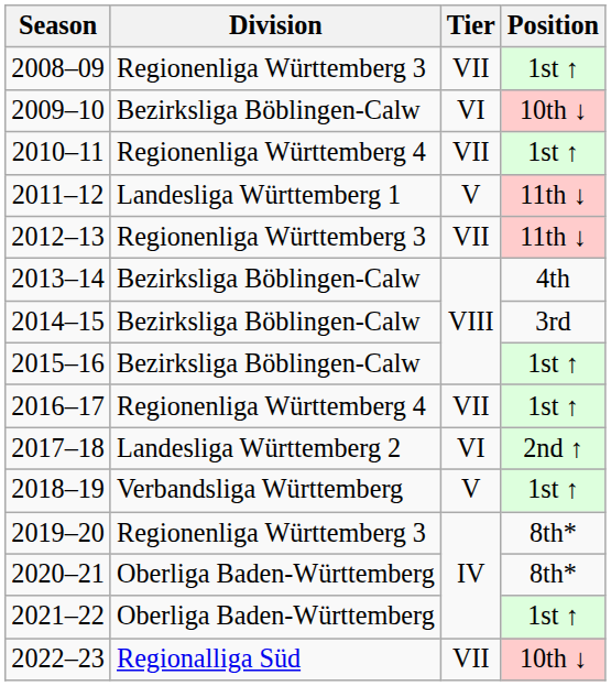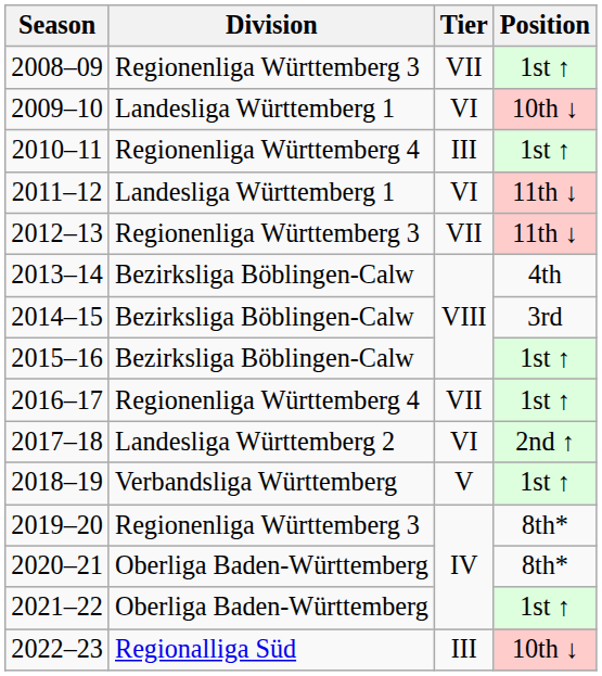 <table class="wikitable">
 <tr>
 <th>Season</th>
 <th>Division</th>
 <th>Tier</th>
 <th>Position</th>
 </tr>
 <tr align="center">
 <td>2008–09</td>
 <td align="left">Regionenliga Württemberg 3</td>
 <td>VII</td>
 <td style="background:#ddffdd">1st ↑</td>
 </tr>
 <tr align="center">
 <td>2009–10</td>
-<td align="left">Bezirksliga Böblingen-Calw</td>
+<td align="left">Landesliga Württemberg 1</td>
 <td>VI</td>
 <td style="background:#ffcccc">10th ↓</td>
 </tr>
 <tr align="center">
 <td>2010–11</td>
 <td align="left">Regionenliga Württemberg 4</td>
-<td>VII</td>
+<td>III</td>
 <td style="background:#ddffdd">1st ↑</td>
 </tr>
 <tr align="center">
 <td>2011–12</td>
 <td align="left">Landesliga Württemberg 1</td>
-<td>V</td>
+<td>VI</td>
 <td style="background:#ffcccc">11th ↓</td>
 </tr>
 <tr align="center">
 <td>2012–13</td>
 <td align="left">Regionenliga Württemberg 3</td>
 <td>VII</td>
 <td style="background:#ffcccc">11th ↓</td>
 </tr>
 <tr align="center">
 <td>2013–14</td>
 <td align="left">Bezirksliga Böblingen-Calw</td>
 <td rowspan="3">VIII</td>
 <td>4th</td>
 </tr>
 <tr align="center">
 <td>2014–15</td>
 <td align="left">Bezirksliga Böblingen-Calw</td>
 <td>3rd</td>
 </tr>
 <tr align="center">
 <td>2015–16</td>
 <td align="left">Bezirksliga Böblingen-Calw</td>
 <td style="background:#ddffdd">1st ↑</td>
 </tr>
 <tr align="center">
 <td>2016–17</td>
 <td align="left">Regionenliga Württemberg 4</td>
 <td>VII</td>
 <td style="background:#ddffdd">1st ↑</td>
 </tr>
 <tr align="center">
 <td>2017–18</td>
 <td align="left">Landesliga Württemberg 2</td>
 <td>VI</td>
 <td style="background:#ddffdd">2nd ↑</td>
 </tr>
 <tr align="center">
 <td>2018–19</td>
 <td align="left">Verbandsliga Württemberg</td>
 <td>V</td>
 <td style="background:#ddffdd">1st ↑</td>
 </tr>
 <tr align="center">
 <td>2019–20</td>
 <td align="left">Regionenliga Württemberg 3</td>
 <td rowspan="3">IV</td>
 <td>8th*</td>
 </tr>
 <tr align="center">
 <td>2020–21</td>
 <td align="left">Oberliga Baden-Württemberg</td>
 <td>8th*</td>
 </tr>
 <tr align="center">
 <td>2021–22</td>
 <td align="left">Oberliga Baden-Württemberg</td>
 <td style="background:#ddffdd">1st ↑</td>
 </tr>
 <tr align="center">
 <td>2022–23</td>
 <td align="left"><a href='#'>Regionalliga Süd</a></td>
-<td>VII</td>
+<td>III</td>
 <td style="background:#ffcccc">10th ↓</td>
 </tr>
 </table>
